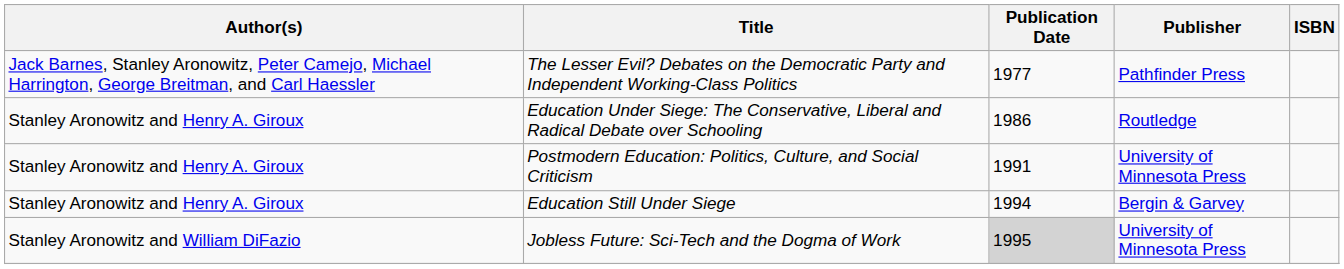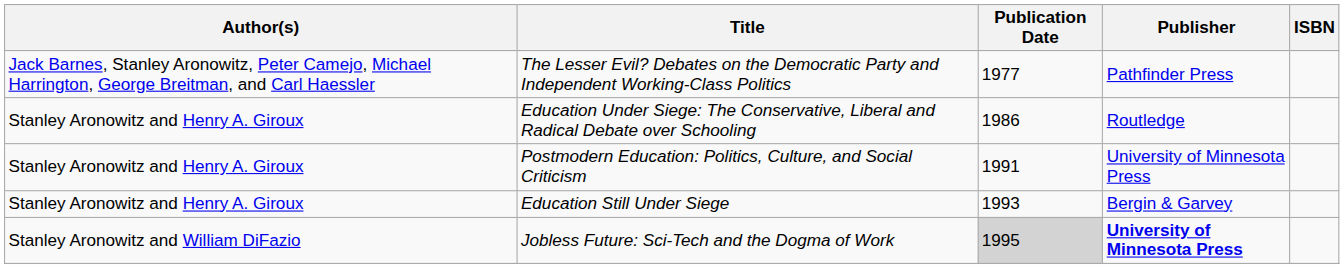 <table class="wikitable sortable">
 <tr>
 <th>Author(s)</th>
 <th>Title</th>
 <th>Publication Date</th>
 <th>Publisher</th>
 <th>ISBN</th>
 </tr>
 <tr>
 <td><a href='#'>Jack Barnes</a>, Stanley Aronowitz, <a href='#'>Peter Camejo</a>, <a href='#'>Michael Harrington</a>, <a href='#'>George Breitman</a>, and <a href='#'>Carl Haessler</a></td>
 <td><em>The Lesser Evil? Debates on the Democratic Party and Independent Working-Class Politics</em></td>
 <td>1977</td>
 <td><a href='#'>Pathfinder Press</a></td>
 <td></td>
 </tr>
 <tr>
 <td>Stanley Aronowitz and <a href='#'>Henry A. Giroux</a></td>
 <td><em>Education Under Siege: The Conservative, Liberal and Radical Debate over Schooling</em></td>
 <td>1986</td>
 <td><a href='#'>Routledge</a></td>
 <td></td>
 </tr>
 <tr>
 <td>Stanley Aronowitz and <a href='#'>Henry A. Giroux</a></td>
 <td><em>Postmodern Education: Politics, Culture, and Social Criticism</em></td>
 <td>1991</td>
 <td><a href='#'>University of Minnesota Press</a></td>
 <td></td>
 </tr>
 <tr>
 <td>Stanley Aronowitz and <a href='#'>Henry A. Giroux</a></td>
 <td><em>Education Still Under Siege</em></td>
-<td>1994</td>
+<td>1993</td>
 <td><a href='#'>Bergin & Garvey</a></td>
 <td></td>
 </tr>
 <tr>
 <td>Stanley Aronowitz and <a href='#'>William DiFazio</a></td>
 <td><em>Jobless Future: Sci-Tech and the Dogma of Work</em></td>
 <td style="background: lightgrey;">1995</td>
-<td><a href='#'>University of Minnesota Press</a></td>
+<td><strong><a href='#'>University of Minnesota Press</a></strong></td>
 <td></td>
 </tr>
 <tr>
 </tr>
 </table>
